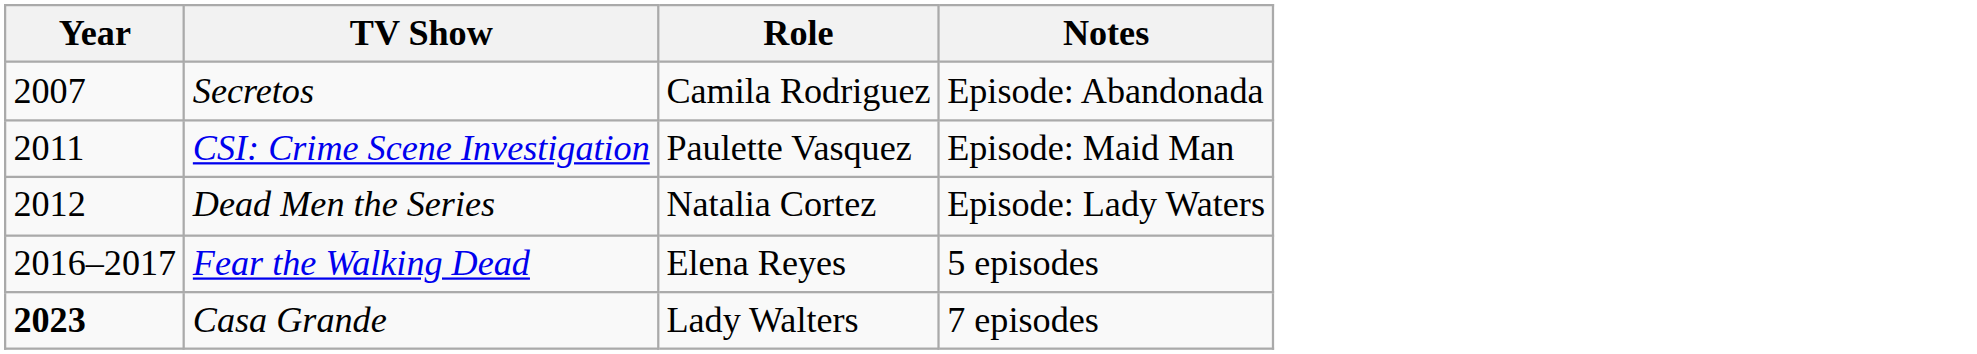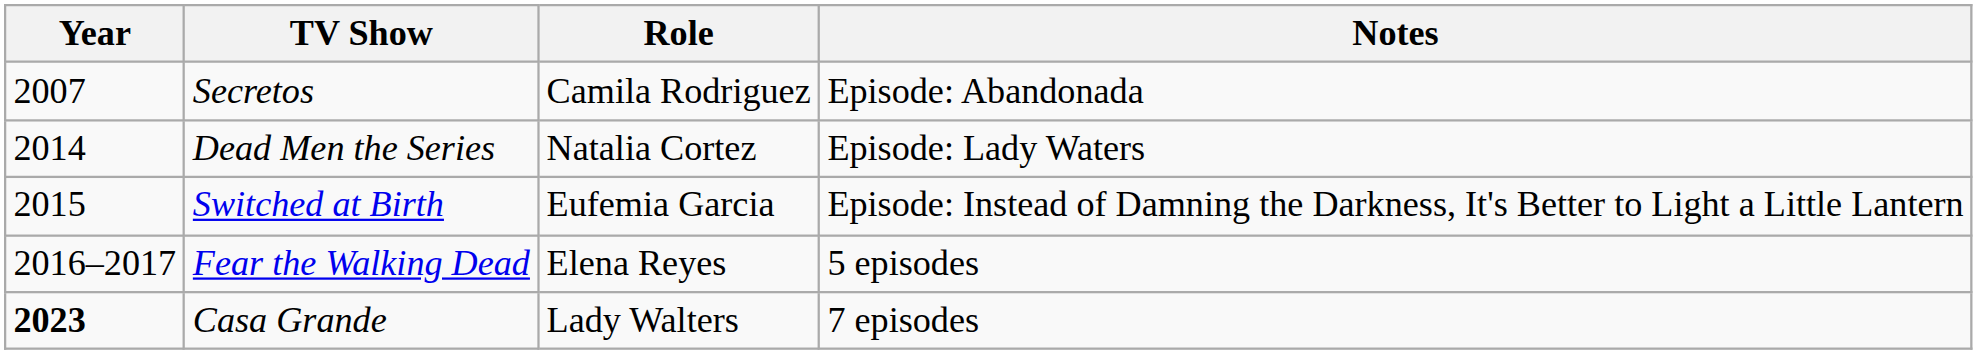 <table class="wikitable">
 <tr>
 <th>Year</th>
 <th>TV Show</th>
 <th>Role</th>
 <th>Notes</th>
 </tr>
 <tr>
 <td>2007</td>
 <td><em>Secretos</em></td>
 <td>Camila Rodriguez</td>
 <td>Episode: Abandonada</td>
 </tr>
 <tr>
-<td>2011</td>
-<td><em><a href='#'>CSI: Crime Scene Investigation</a></em></td>
-<td>Paulette Vasquez</td>
-<td>Episode: Maid Man</td>
-</tr>
-<tr>
-<td>2012</td>
+<td>2014</td>
 <td><em>Dead Men the Series</em></td>
 <td>Natalia Cortez</td>
 <td>Episode: Lady Waters</td>
+</tr>
+<tr>
+<td>2015</td>
+<td><em><a href='#'>Switched at Birth</a></em></td>
+<td>Eufemia Garcia</td>
+<td>Episode: Instead of Damning the Darkness, It's Better to Light a Little Lantern</td>
 </tr>
 <tr>
 <td>2016–2017</td>
 <td><em><a href='#'>Fear the Walking Dead</a></em></td>
 <td>Elena Reyes</td>
 <td>5 episodes</td>
 </tr>
 <tr>
 <td><strong>2023</strong></td>
 <td><em>Casa Grande</em></td>
 <td>Lady Walters</td>
 <td>7 episodes</td>
 </tr>
 </table>
